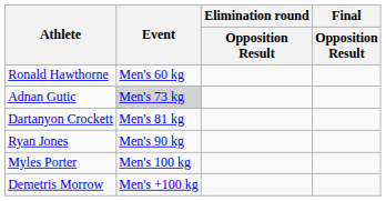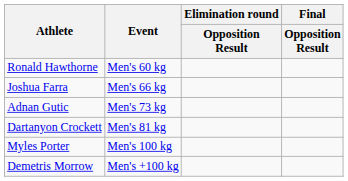 <table class="wikitable" style="font-size:90%">
 <tr>
 <th rowspan=2>Athlete</th>
 <th rowspan=2>Event</th>
 <th>Elimination round</th>
 <th>Final</th>
 </tr>
 <tr>
 <th>Opposition<br>Result</th>
 <th>Opposition<br>Result</th>
 </tr>
 <tr>
 <td><a href='#'>Ronald Hawthorne</a></td>
 <td><a href='#'>Men's 60 kg</a></td>
 <td align=center></td>
 <td align=center></td>
 </tr>
 <tr>
+<td><a href='#'>Joshua Farra</a></td>
+<td><a href='#'>Men's 66 kg</a></td>
+<td align=center></td>
+<td align=center></td>
+</tr>
+<tr>
 <td><a href='#'>Adnan Gutic</a></td>
-<td style="background: lightgrey;"><a href='#'>Men's 73 kg</a></td>
+<td><a href='#'>Men's 73 kg</a></td>
 <td align=center></td>
 <td align=center></td>
 </tr>
 <tr>
 <td><a href='#'>Dartanyon Crockett</a></td>
 <td><a href='#'>Men's 81 kg</a></td>
-<td align=center></td>
-<td align=center></td>
-</tr>
-<tr>
-<td><a href='#'>Ryan Jones</a></td>
-<td><a href='#'>Men's 90 kg</a></td>
 <td align=center></td>
 <td align=center></td>
 </tr>
 <tr>
 <td><a href='#'>Myles Porter</a></td>
 <td><a href='#'>Men's 100 kg</a></td>
 <td align=center></td>
 <td align=center></td>
 </tr>
 <tr>
 <td><a href='#'>Demetris Morrow</a></td>
 <td><a href='#'>Men's +100 kg</a></td>
 <td align=center></td>
 <td align=center></td>
 </tr>
 </table>
